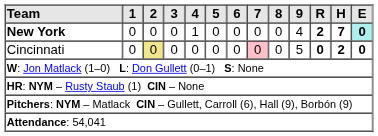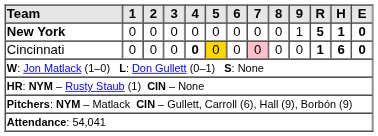 <table border=1 cellspacing=0 width=450 style="margin-left:3em;">
 <tr style="text-align:center; background-color:#e6e6e6;">
 <th align=left width=28%>Team</th>
 <th width=5%>1</th>
 <th width=5%>2</th>
 <th width=5%>3</th>
 <th width=5%>4</th>
 <th width=5%>5</th>
 <th width=5%>6</th>
 <th width=5%>7</th>
 <th width=5%>8</th>
 <th width=5%>9</th>
 <th width=5%>R</th>
 <th width=5%>H</th>
 <th width=5%>E</th>
 </tr>
 <tr style="text-align:center;">
 <td align=left><strong>New York</strong></td>
 <td>0</td>
 <td>0</td>
 <td>0</td>
-<td>1</td>
 <td>0</td>
 <td>0</td>
 <td>0</td>
 <td>0</td>
-<td>4</td>
-<td><strong>2</strong></td>
-<td><strong>7</strong></td>
-<td style="background: paleturquoise;"><strong>0</strong></td>
+<td>0</td>
+<td>1</td>
+<td><strong>5</strong></td>
+<td><strong>1</strong></td>
+<td><strong>0</strong></td>
 </tr>
 <tr style="text-align:center;">
 <td align=left>Cincinnati</td>
 <td>0</td>
-<td style="background: khaki;">0</td>
 <td>0</td>
 <td>0</td>
-<td>0</td>
+<td><strong>0</strong></td>
+<td style="background: gold;">0</td>
 <td>0</td>
 <td style="background: pink;">0</td>
 <td>0</td>
-<td>5</td>
-<td><strong>0</strong></td>
-<td><strong>2</strong></td>
+<td>0</td>
+<td><strong>1</strong></td>
+<td><strong>6</strong></td>
 <td><strong>0</strong></td>
 </tr>
 <tr style="text-align:left;">
 <td colspan=14><small><strong>W</strong>: <a href='#'>Jon Matlack</a> (1–0)   <strong>L</strong>: <a href='#'>Don Gullett</a> (0–1)   <strong>S</strong>: None</small></td>
 </tr>
 <tr style="text-align:left;">
 <td colspan=14><small><strong>HR</strong>: <strong>NYM</strong> – <a href='#'>Rusty Staub</a> (1)  <strong>CIN</strong> – None</small></td>
 </tr>
 <tr style="text-align:left;">
 <td colspan=14><small><strong>Pitchers</strong>: <strong>NYM</strong> – Matlack  <strong>CIN</strong> – Gullett, Carroll (6), Hall (9), Borbón (9)</small></td>
 </tr>
 <tr style="text-align:left;">
 <td colspan=14><small><strong>Attendance</strong>: 54,041</small></td>
 </tr>
 </table>
